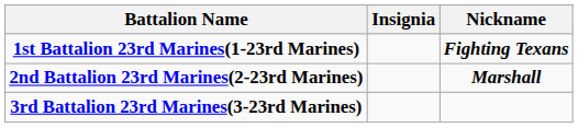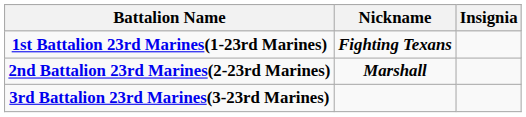 <table class="wikitable sortable" style="text-align:center;">
 <tr bgcolor="#CCCCCC">
 <th><strong>Battalion Name</strong></th>
+<th><strong>Nickname</strong></th>
 <th><strong>Insignia</strong></th>
-<th><strong>Nickname</strong></th>
 </tr>
 <tr>
 <td><strong><a href='#'>1st Battalion 23rd Marines</a>(1-23rd Marines)</strong></td>
+<td><strong><em>Fighting Texans</em></strong></td>
 <td></td>
-<td><strong><em>Fighting Texans</em></strong></td>
 </tr>
 <tr>
 <td><strong><a href='#'>2nd Battalion 23rd Marines</a>(2-23rd Marines)</strong></td>
+<td><strong><em>Marshall</em></strong></td>
 <td></td>
-<td><strong><em>Marshall</em></strong></td>
 </tr>
 <tr>
 <td><strong><a href='#'>3rd Battalion 23rd Marines</a>(3-23rd Marines)</strong></td>
+<td> </td>
 <td></td>
-<td> </td>
 </tr>
 </table>
